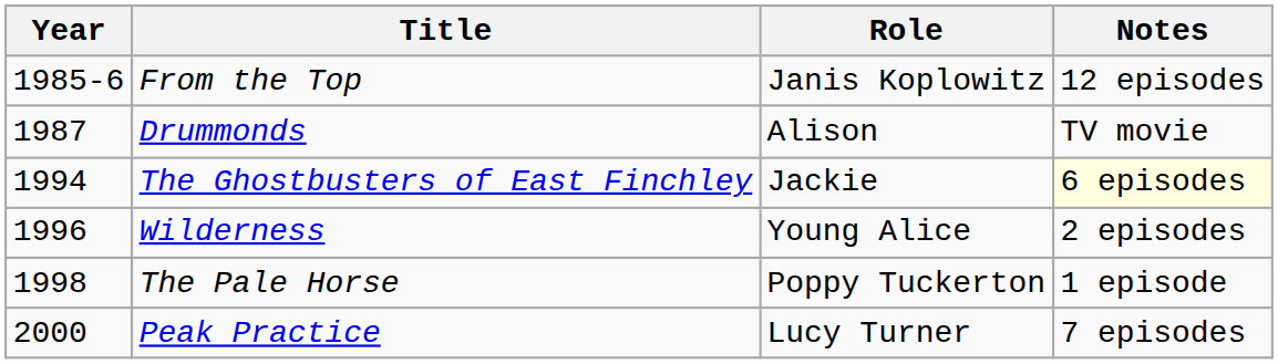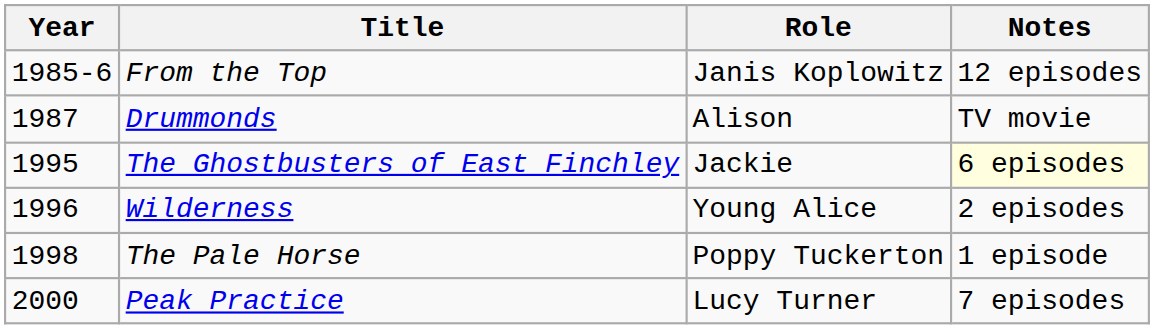 <table class="wikitable">
 <tr>
 <th>Year</th>
 <th>Title</th>
 <th>Role</th>
 <th>Notes</th>
 </tr>
 <tr>
 <td>1985-6</td>
 <td><em>From the Top</em></td>
 <td>Janis Koplowitz</td>
 <td>12 episodes</td>
 </tr>
 <tr>
 <td>1987</td>
 <td><em><a href='#'>Drummonds</a></em></td>
 <td>Alison</td>
 <td>TV movie</td>
 </tr>
 <tr>
-<td>1994</td>
+<td>1995</td>
 <td><em><a href='#'>The Ghostbusters of East Finchley</a></em></td>
 <td>Jackie</td>
 <td style="background: lightyellow;">6 episodes</td>
 </tr>
 <tr>
 <td>1996</td>
 <td><em><a href='#'>Wilderness</a></em></td>
 <td>Young Alice</td>
 <td>2 episodes</td>
 </tr>
 <tr>
 <td>1998</td>
 <td><em>The Pale Horse</em></td>
 <td>Poppy Tuckerton</td>
 <td>1 episode</td>
 </tr>
 <tr>
 <td>2000</td>
 <td><em><a href='#'>Peak Practice</a></em></td>
 <td>Lucy Turner</td>
 <td>7 episodes</td>
 </tr>
 </table>
